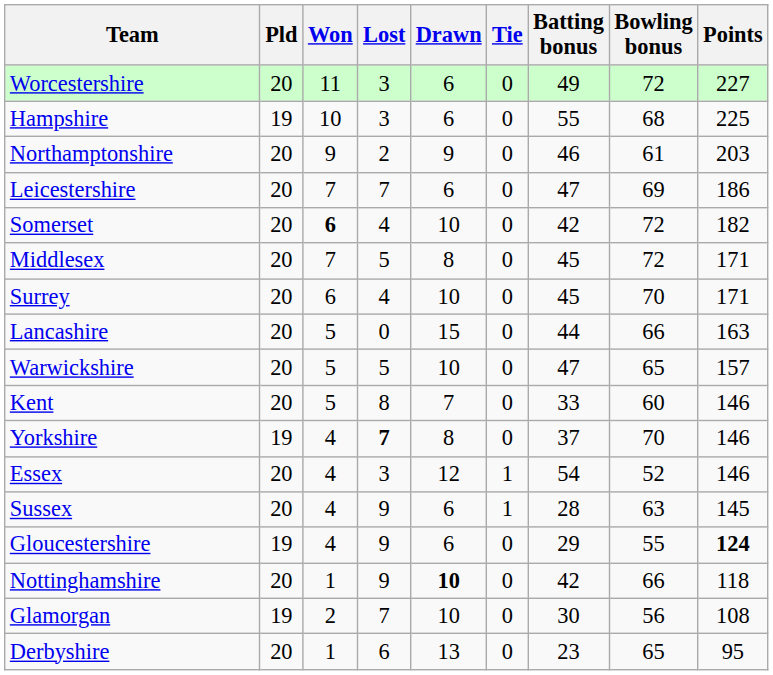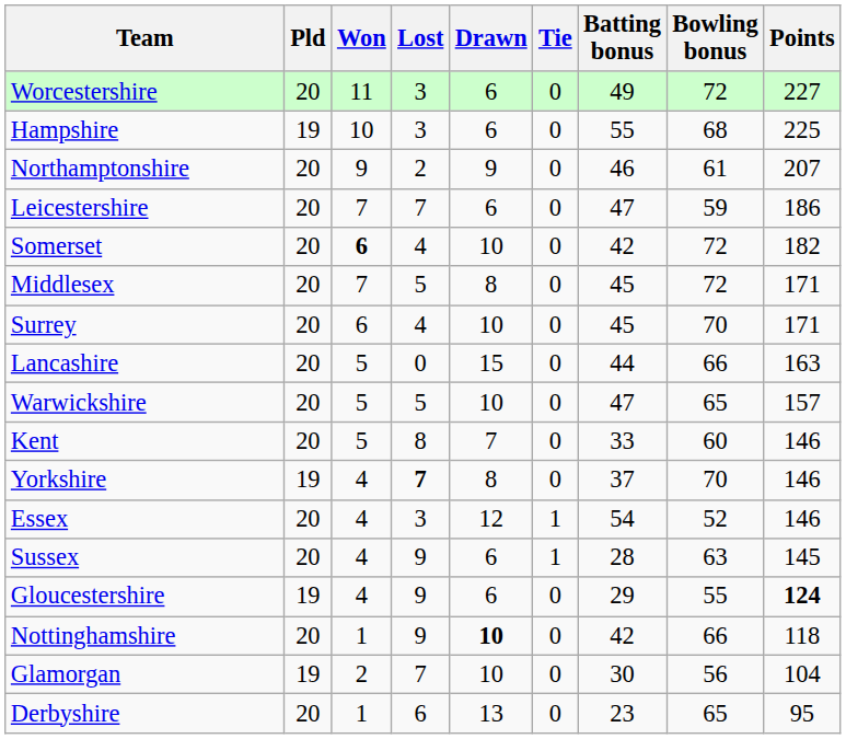 <table class="wikitable" style="text-align:center;">
 <tr>
 <th width=175>Team</th>
 <th width=20 abbr="Played">Pld</th>
 <th width=20 abbr="Won"><a href='#'>Won</a></th>
 <th width=20 abbr="Lost"><a href='#'>Lost</a></th>
 <th width=20 abbr="Drawn"><a href='#'>Drawn</a></th>
 <th width=20 abbr="Tie"><a href='#'>Tie</a></th>
 <th width=20 abbr="Bonus points">Batting bonus</th>
 <th width=20 abbr="Bonus points">Bowling bonus</th>
 <th width=20 abbr="Points">Points</th>
 </tr>
 <tr style="background:#ccffcc;">
 <td style="text-align:left;"><a href='#'>Worcestershire</a></td>
 <td>20</td>
 <td>11</td>
 <td>3</td>
 <td>6</td>
 <td>0</td>
 <td>49</td>
 <td>72</td>
 <td>227</td>
 </tr>
 <tr>
 <td style="text-align:left;"><a href='#'>Hampshire</a></td>
 <td>19</td>
 <td>10</td>
 <td>3</td>
 <td>6</td>
 <td>0</td>
 <td>55</td>
 <td>68</td>
 <td>225</td>
 </tr>
 <tr>
 <td style="text-align:left;"><a href='#'>Northamptonshire</a></td>
 <td>20</td>
 <td>9</td>
 <td>2</td>
 <td>9</td>
 <td>0</td>
 <td>46</td>
 <td>61</td>
-<td>203</td>
+<td>207</td>
 </tr>
 <tr>
 <td style="text-align:left;"><a href='#'>Leicestershire</a></td>
 <td>20</td>
 <td>7</td>
 <td>7</td>
 <td>6</td>
 <td>0</td>
 <td>47</td>
-<td>69</td>
+<td>59</td>
 <td>186</td>
 </tr>
 <tr>
 <td style="text-align:left;"><a href='#'>Somerset</a></td>
 <td>20</td>
 <td><strong>6</strong></td>
 <td>4</td>
 <td>10</td>
 <td>0</td>
 <td>42</td>
 <td>72</td>
 <td>182</td>
 </tr>
 <tr>
 <td style="text-align:left;"><a href='#'>Middlesex</a></td>
 <td>20</td>
 <td>7</td>
 <td>5</td>
 <td>8</td>
 <td>0</td>
 <td>45</td>
 <td>72</td>
 <td>171</td>
 </tr>
 <tr>
 <td style="text-align:left;"><a href='#'>Surrey</a></td>
 <td>20</td>
 <td>6</td>
 <td>4</td>
 <td>10</td>
 <td>0</td>
 <td>45</td>
 <td>70</td>
 <td>171</td>
 </tr>
 <tr>
 <td style="text-align:left;"><a href='#'>Lancashire</a></td>
 <td>20</td>
 <td>5</td>
 <td>0</td>
 <td>15</td>
 <td>0</td>
 <td>44</td>
 <td>66</td>
 <td>163</td>
 </tr>
 <tr>
 <td style="text-align:left;"><a href='#'>Warwickshire</a></td>
 <td>20</td>
 <td>5</td>
 <td>5</td>
 <td>10</td>
 <td>0</td>
 <td>47</td>
 <td>65</td>
 <td>157</td>
 </tr>
 <tr>
 <td style="text-align:left;"><a href='#'>Kent</a></td>
 <td>20</td>
 <td>5</td>
 <td>8</td>
 <td>7</td>
 <td>0</td>
 <td>33</td>
 <td>60</td>
 <td>146</td>
 </tr>
 <tr>
 <td style="text-align:left;"><a href='#'>Yorkshire</a></td>
 <td>19</td>
 <td>4</td>
 <td><strong>7</strong></td>
 <td>8</td>
 <td>0</td>
 <td>37</td>
 <td>70</td>
 <td>146</td>
 </tr>
 <tr>
 <td style="text-align:left;"><a href='#'>Essex</a></td>
 <td>20</td>
 <td>4</td>
 <td>3</td>
 <td>12</td>
 <td>1</td>
 <td>54</td>
 <td>52</td>
 <td>146</td>
 </tr>
 <tr>
 <td style="text-align:left;"><a href='#'>Sussex</a></td>
 <td>20</td>
 <td>4</td>
 <td>9</td>
 <td>6</td>
 <td>1</td>
 <td>28</td>
 <td>63</td>
 <td>145</td>
 </tr>
 <tr>
 <td style="text-align:left;"><a href='#'>Gloucestershire</a></td>
 <td>19</td>
 <td>4</td>
 <td>9</td>
 <td>6</td>
 <td>0</td>
 <td>29</td>
 <td>55</td>
 <td><strong>124</strong></td>
 </tr>
 <tr>
 <td style="text-align:left;"><a href='#'>Nottinghamshire</a></td>
 <td>20</td>
 <td>1</td>
 <td>9</td>
 <td><strong>10</strong></td>
 <td>0</td>
 <td>42</td>
 <td>66</td>
 <td>118</td>
 </tr>
 <tr>
 <td style="text-align:left;"><a href='#'>Glamorgan</a></td>
 <td>19</td>
 <td>2</td>
 <td>7</td>
 <td>10</td>
 <td>0</td>
 <td>30</td>
 <td>56</td>
-<td>108</td>
+<td>104</td>
 </tr>
 <tr>
 <td style="text-align:left;"><a href='#'>Derbyshire</a></td>
 <td>20</td>
 <td>1</td>
 <td>6</td>
 <td>13</td>
 <td>0</td>
 <td>23</td>
 <td>65</td>
 <td>95</td>
 </tr>
 </table>
